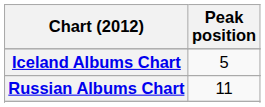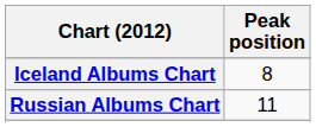 <table class="wikitable plainrowheaders sortable" style="text-align:center;">
 <tr>
 <th scope="col">Chart (2012)</th>
 <th scope="col">Peak<br>position</th>
 </tr>
 <tr>
 </tr>
 <tr>
 </tr>
 <tr>
 </tr>
 <tr>
 </tr>
 <tr>
 </tr>
 <tr>
 </tr>
 <tr>
 </tr>
 <tr>
 </tr>
 <tr>
 </tr>
 <tr>
 </tr>
 <tr>
 </tr>
 <tr>
 <th scope="row"><a href='#'>Iceland Albums Chart</a></th>
-<td>5</td>
+<td>8</td>
 </tr>
 <tr>
 </tr>
 <tr>
 </tr>
 <tr>
 </tr>
 <tr>
 </tr>
 <tr>
 </tr>
 <tr>
 </tr>
 <tr>
 <th scope="row"><a href='#'>Russian Albums Chart</a></th>
 <td>11</td>
 </tr>
 <tr>
 </tr>
 <tr>
 </tr>
 <tr>
 </tr>
 <tr>
 </tr>
 <tr>
 </tr>
 <tr>
 </tr>
 <tr>
 </tr>
 <tr>
 </tr>
 <tr>
 </tr>
 <tr>
 </tr>
 <tr>
 </tr>
 </table>
